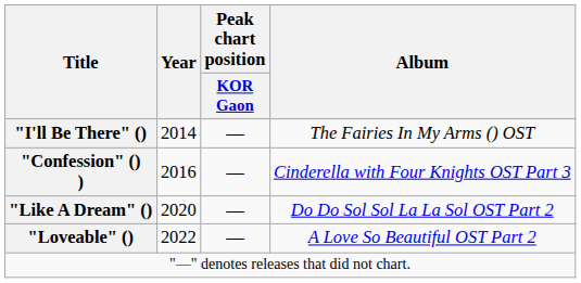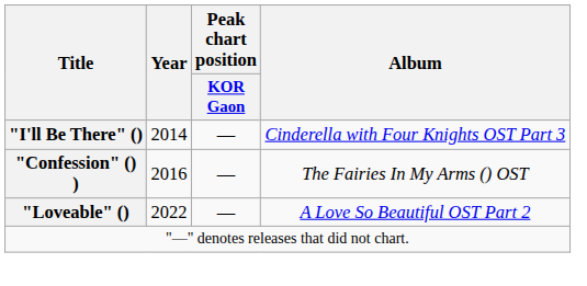 <table class="wikitable plainrowheaders" style="text-align:center">
 <tr>
 <th scope="col" rowspan="2">Title</th>
 <th scope="col" rowspan="2">Year</th>
 <th scope="col">Peak chart position</th>
 <th scope="col" rowspan="2">Album</th>
 </tr>
 <tr>
 <th scope="col" style="font-size:90%; width:2.5em"><a href='#'>KOR<br>Gaon</a></th>
 </tr>
 <tr>
 <th scope="row">"I'll Be There" ()</th>
 <td>2014</td>
 <td>—</td>
-<td><em>The Fairies In My Arms () OST</em></td>
+<td><em><a href='#'>Cinderella with Four Knights OST Part 3</a></em></td>
 </tr>
 <tr>
 <th scope="row">"Confession" ()<br>)</th>
 <td>2016</td>
 <td>—</td>
-<td><em><a href='#'>Cinderella with Four Knights OST Part 3</a></em></td>
-</tr>
-<tr>
-<th scope="row">"Like A Dream" ()</th>
-<td>2020</td>
-<td>—</td>
-<td><em><a href='#'>Do Do Sol Sol La La Sol OST Part 2</a></em></td>
+<td><em>The Fairies In My Arms () OST</em></td>
 </tr>
 <tr>
 <th scope="row">"Loveable" ()</th>
 <td>2022</td>
 <td>—</td>
 <td><em><a href='#'>A Love So Beautiful OST Part 2</a></em></td>
 </tr>
 <tr>
 <td colspan="4" style="font-size:85%">"—" denotes releases that did not chart.</td>
 </tr>
 </table>
